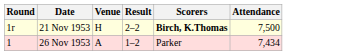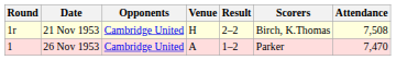 <table class="wikitable">
 <tr>
 <th>Round</th>
 <th>Date</th>
+<th>Opponents</th>
 <th>Venue</th>
 <th>Result</th>
 <th>Scorers</th>
 <th>Attendance</th>
 </tr>
 <tr bgcolor="#ffffdd">
 <td>1r</td>
 <td>21 Nov 1953</td>
+<td><a href='#'>Cambridge United</a></td>
 <td>H</td>
 <td>2–2</td>
-<td><strong>Birch, K.Thomas</strong></td>
-<td align="right">7,500</td>
+<td>Birch, K.Thomas</td>
+<td align="right">7,508</td>
 </tr>
 <tr bgcolor="#ffdddd">
 <td>1</td>
 <td>26 Nov 1953</td>
+<td><a href='#'>Cambridge United</a></td>
 <td>A</td>
 <td>1–2</td>
 <td>Parker</td>
-<td align="right">7,434</td>
+<td align="right">7,470</td>
 </tr>
 </table>
